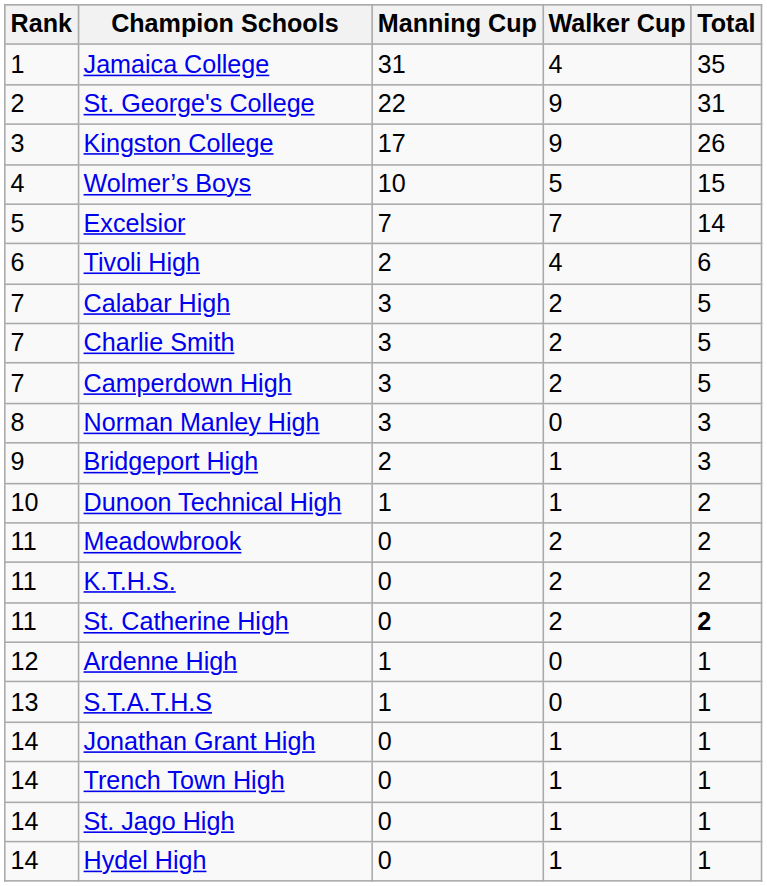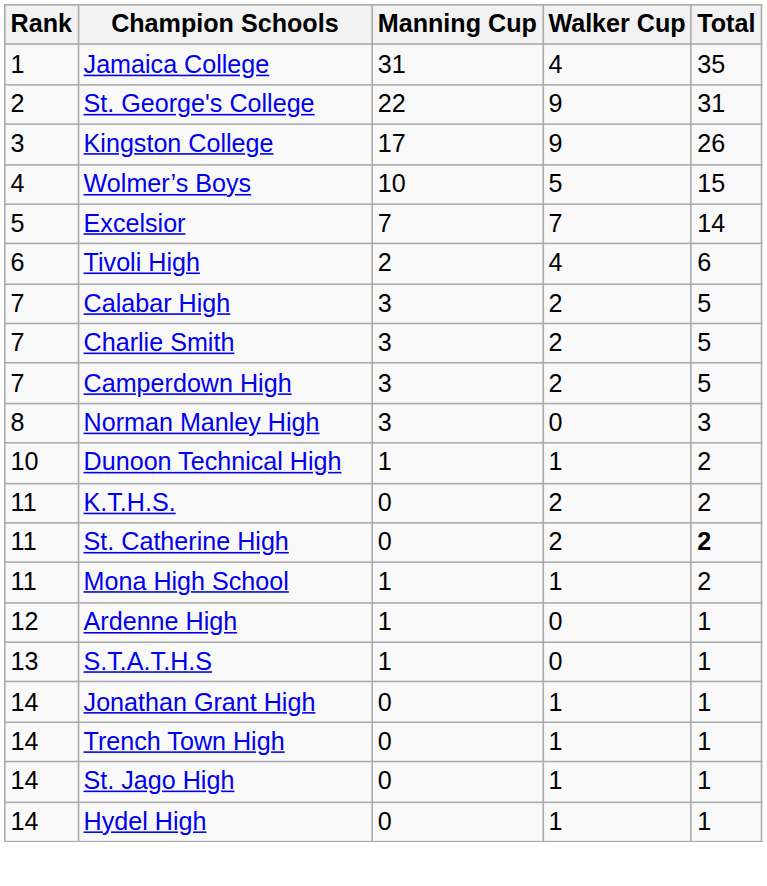 <table class="wikitable sortable">
 <tr style="background:#cccccc;">
 <th>Rank</th>
 <th width=180>Champion Schools</th>
 <th align="center">Manning Cup</th>
 <th align="center">Walker Cup</th>
 <th align="center">Total</th>
 </tr>
 <tr>
 <td>1</td>
 <td><a href='#'>Jamaica College </a></td>
 <td>31</td>
 <td>4</td>
 <td>35</td>
 </tr>
 <tr>
 <td>2</td>
 <td><a href='#'>St. George's College</a></td>
 <td>22</td>
 <td>9</td>
 <td>31</td>
 </tr>
 <tr>
 <td>3</td>
 <td><a href='#'>Kingston College</a></td>
 <td>17</td>
 <td>9</td>
 <td>26</td>
 </tr>
 <tr>
 <td>4</td>
 <td><a href='#'>Wolmer’s Boys</a></td>
 <td>10</td>
 <td>5</td>
 <td>15</td>
 </tr>
 <tr>
 <td>5</td>
 <td><a href='#'>Excelsior</a></td>
 <td>7</td>
 <td>7</td>
 <td>14</td>
 </tr>
 <tr>
 <td>6</td>
 <td><a href='#'>Tivoli High</a></td>
 <td>2</td>
 <td>4</td>
 <td>6</td>
 </tr>
 <tr>
 <td>7</td>
 <td><a href='#'>Calabar High</a></td>
 <td>3</td>
 <td>2</td>
 <td>5</td>
 </tr>
 <tr>
 <td>7</td>
 <td><a href='#'>Charlie Smith</a></td>
 <td>3</td>
 <td>2</td>
 <td>5</td>
 </tr>
 <tr>
 <td>7</td>
 <td><a href='#'>Camperdown High</a></td>
 <td>3</td>
 <td>2</td>
 <td>5</td>
 </tr>
 <tr>
 <td>8</td>
 <td><a href='#'>Norman Manley High</a></td>
 <td>3</td>
 <td>0</td>
 <td>3</td>
 </tr>
 <tr>
-<td>9</td>
-<td><a href='#'>Bridgeport High</a></td>
-<td>2</td>
-<td>1</td>
-<td>3</td>
-</tr>
-<tr>
 <td>10</td>
 <td><a href='#'>Dunoon Technical High</a></td>
 <td>1</td>
 <td>1</td>
-<td>2</td>
-</tr>
-<tr>
-<td>11</td>
-<td><a href='#'>Meadowbrook</a></td>
-<td>0</td>
-<td>2</td>
 <td>2</td>
 </tr>
 <tr>
 <td>11</td>
 <td><a href='#'>K.T.H.S.</a></td>
 <td>0</td>
 <td>2</td>
 <td>2</td>
 </tr>
 <tr>
 <td>11</td>
 <td><a href='#'>St. Catherine High</a></td>
 <td>0</td>
 <td>2</td>
 <td><strong>2</strong></td>
+</tr>
+<tr>
+<td>11</td>
+<td><a href='#'>Mona High School</a></td>
+<td>1</td>
+<td>1</td>
+<td>2</td>
 </tr>
 <tr>
 <td>12</td>
 <td><a href='#'>Ardenne High</a></td>
 <td>1</td>
 <td>0</td>
 <td>1</td>
 </tr>
 <tr>
 <td>13</td>
 <td><a href='#'>S.T.A.T.H.S</a></td>
 <td>1</td>
 <td>0</td>
 <td>1</td>
 </tr>
 <tr 14. JONATHAN GRANT HIGH 0.   1>
 <td>14</td>
 <td><a href='#'>Jonathan Grant High</a></td>
 <td>0</td>
 <td>1</td>
 <td>1</td>
 </tr>
 <tr>
 <td>14</td>
 <td><a href='#'>Trench Town High</a></td>
 <td>0</td>
 <td>1</td>
 <td>1</td>
 </tr>
 <tr>
 <td>14</td>
 <td><a href='#'>St. Jago High</a></td>
 <td>0</td>
 <td>1</td>
 <td>1</td>
 </tr>
 <tr>
 <td>14</td>
 <td><a href='#'>Hydel High</a></td>
 <td>0</td>
 <td>1</td>
 <td>1</td>
 </tr>
 </table>
